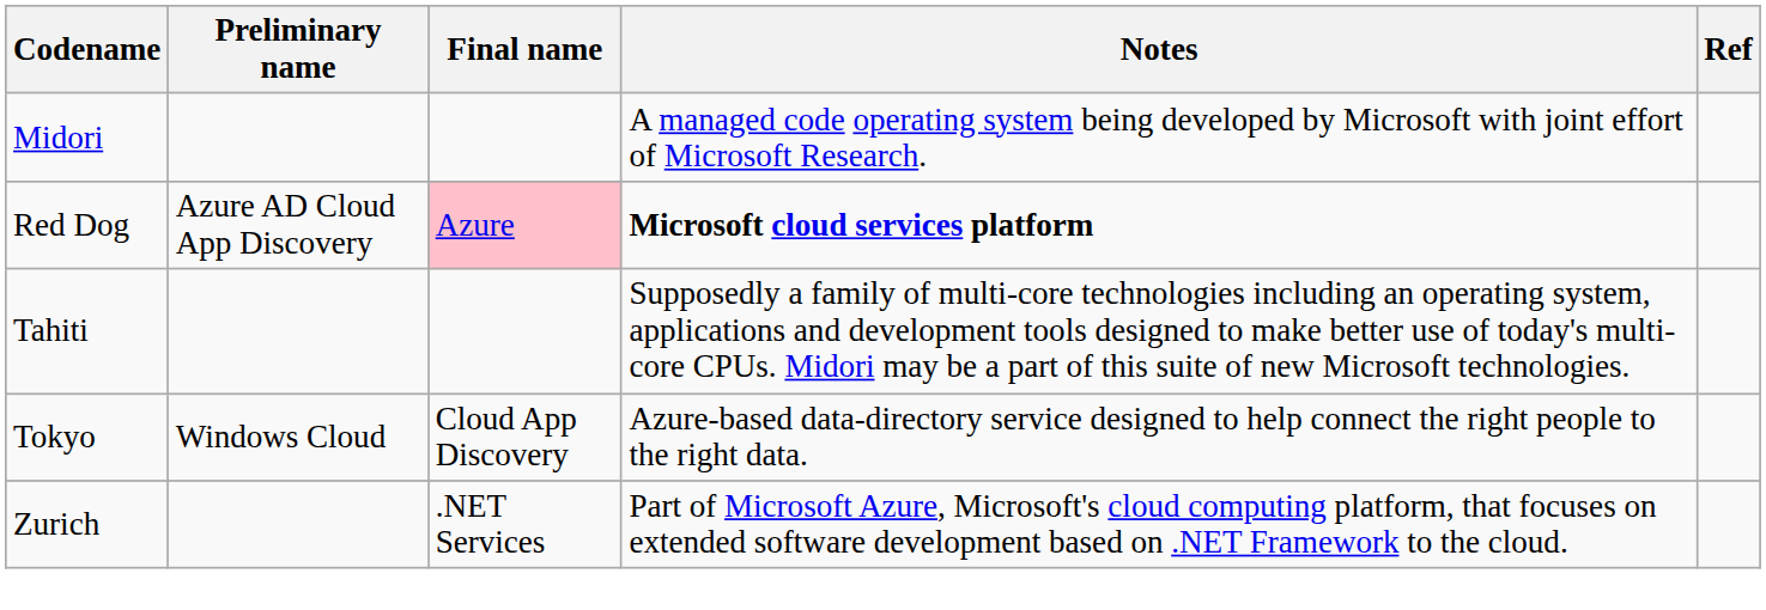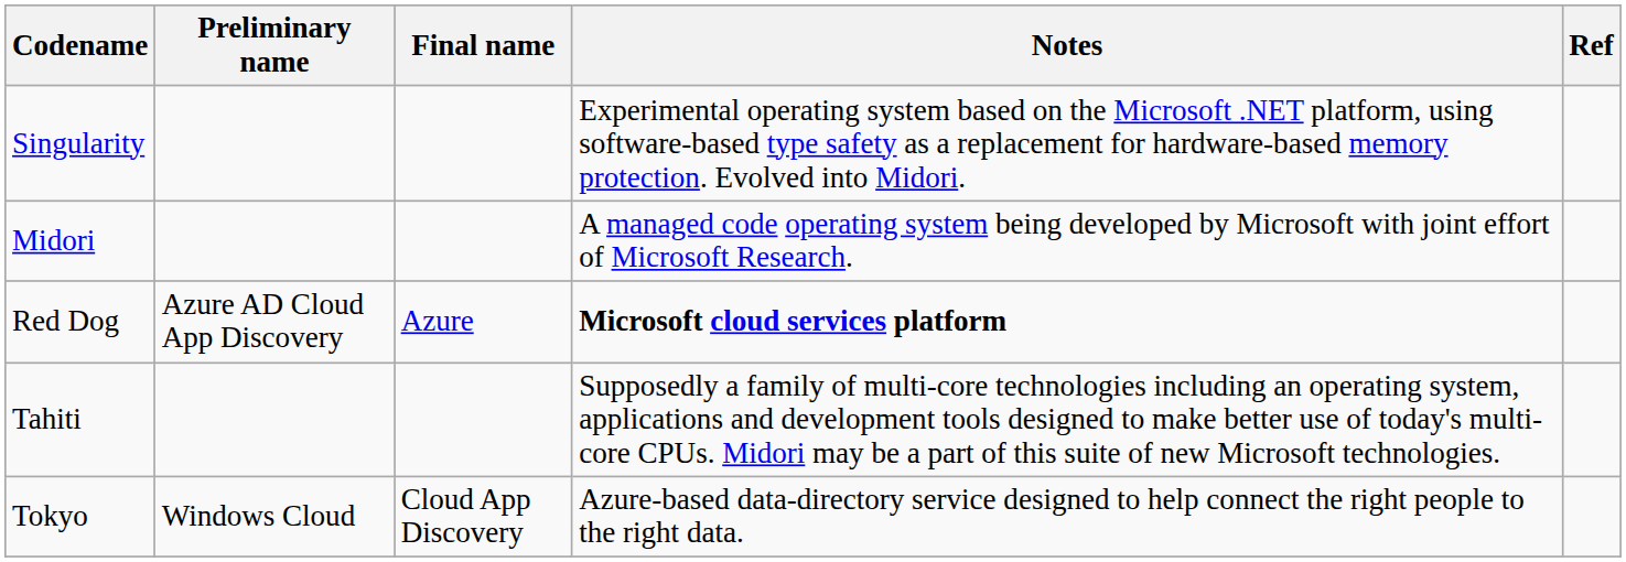 <table class="sortable wikitable">
 <tr>
 <th>Codename</th>
 <th>Preliminary name</th>
 <th>Final name</th>
 <th>Notes</th>
 <th>Ref</th>
+</tr>
+<tr>
+<td><a href='#'>Singularity</a></td>
+<td></td>
+<td></td>
+<td>Experimental operating system based on the <a href='#'>Microsoft .NET</a> platform, using software-based <a href='#'>type safety</a> as a replacement for hardware-based <a href='#'>memory protection</a>. Evolved into <a href='#'>Midori</a>.</td>
+<td></td>
 </tr>
 <tr>
 <td><a href='#'>Midori</a></td>
 <td></td>
 <td></td>
 <td>A <a href='#'>managed code</a> <a href='#'>operating system</a> being developed by Microsoft with joint effort of <a href='#'>Microsoft Research</a>.</td>
 <td></td>
 </tr>
 <tr>
 <td>Red Dog</td>
 <td>Azure AD Cloud App Discovery</td>
-<td style="background: pink;"><a href='#'>Azure</a></td>
+<td><a href='#'>Azure</a></td>
 <td><strong>Microsoft <a href='#'>cloud services</a> platform</strong></td>
 <td></td>
 </tr>
 <tr>
 <td>Tahiti</td>
 <td></td>
 <td></td>
 <td>Supposedly a family of multi-core technologies including an operating system, applications and development tools designed to make better use of today's multi-core CPUs. <a href='#'>Midori</a> may be a part of this suite of new Microsoft technologies.</td>
 <td></td>
 </tr>
 <tr>
 <td>Tokyo</td>
 <td>Windows Cloud</td>
 <td>Cloud App Discovery</td>
 <td>Azure-based data-directory service designed to help connect the right people to the right data.</td>
 <td></td>
 </tr>
-<tr>
-<td>Zurich</td>
-<td></td>
-<td>.NET Services</td>
-<td>Part of <a href='#'>Microsoft Azure</a>, Microsoft's <a href='#'>cloud computing</a> platform, that focuses on extended software development based on <a href='#'>.NET Framework</a> to the cloud.</td>
-<td></td>
-</tr>
 </table>
